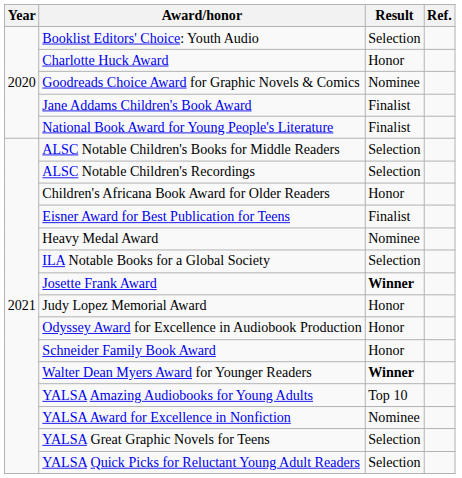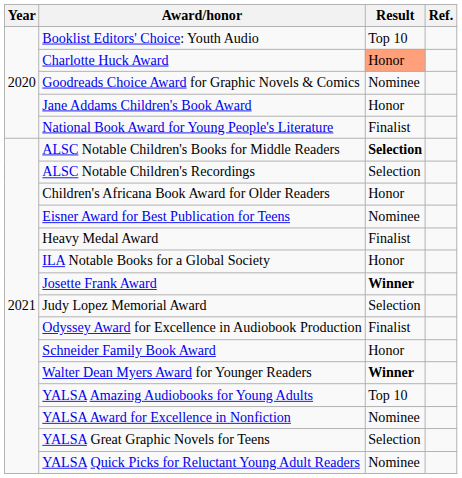 <table class="wikitable">
 <tr>
 <th>Year</th>
 <th>Award/honor</th>
 <th>Result</th>
 <th>Ref.</th>
 </tr>
 <tr>
 <td rowspan="5">2020</td>
 <td><a href='#'>Booklist Editors' Choice</a>: Youth Audio</td>
-<td>Selection</td>
+<td>Top 10</td>
 <td></td>
 </tr>
 <tr>
 <td><a href='#'>Charlotte Huck Award</a></td>
-<td>Honor</td>
+<td style="background: lightsalmon;">Honor</td>
 <td></td>
 </tr>
 <tr>
 <td><a href='#'>Goodreads Choice Award</a> for Graphic Novels & Comics</td>
 <td>Nominee</td>
 <td></td>
 </tr>
 <tr>
 <td><a href='#'>Jane Addams Children's Book Award</a></td>
-<td>Finalist</td>
+<td>Honor</td>
 <td></td>
 </tr>
 <tr>
 <td><a href='#'>National Book Award for Young People's Literature</a></td>
 <td>Finalist</td>
 <td></td>
 </tr>
 <tr>
 <td rowspan="15">2021</td>
 <td><a href='#'>ALSC</a> Notable Children's Books for Middle Readers</td>
-<td>Selection</td>
+<td><strong>Selection</strong></td>
 <td></td>
 </tr>
 <tr>
 <td><a href='#'>ALSC</a> Notable Children's Recordings</td>
 <td>Selection</td>
 <td></td>
 </tr>
 <tr>
 <td>Children's Africana Book Award for Older Readers</td>
 <td>Honor</td>
 <td></td>
 </tr>
 <tr>
 <td><a href='#'>Eisner Award for Best Publication for Teens</a></td>
+<td>Nominee</td>
+<td></td>
+</tr>
+<tr>
+<td>Heavy Medal Award</td>
 <td>Finalist</td>
 <td></td>
 </tr>
 <tr>
-<td>Heavy Medal Award</td>
-<td>Nominee</td>
-<td></td>
-</tr>
-<tr>
 <td><a href='#'>ILA</a> Notable Books for a Global Society</td>
-<td>Selection</td>
+<td>Honor</td>
 <td></td>
 </tr>
 <tr>
 <td><a href='#'>Josette Frank Award</a></td>
 <td><strong>Winner</strong></td>
 <td></td>
 </tr>
 <tr>
 <td>Judy Lopez Memorial Award</td>
-<td>Honor</td>
+<td>Selection</td>
 <td></td>
 </tr>
 <tr>
 <td><a href='#'>Odyssey Award</a> for Excellence in Audiobook Production</td>
-<td>Honor</td>
+<td>Finalist</td>
 <td></td>
 </tr>
 <tr>
 <td><a href='#'>Schneider Family Book Award</a></td>
 <td>Honor</td>
 <td></td>
 </tr>
 <tr>
 <td><a href='#'>Walter Dean Myers Award</a> for Younger Readers</td>
 <td><strong>Winner</strong></td>
 <td></td>
 </tr>
 <tr>
 <td><a href='#'>YALSA</a> <a href='#'>Amazing Audiobooks for Young Adults</a></td>
 <td>Top 10</td>
 <td></td>
 </tr>
 <tr>
 <td><a href='#'>YALSA Award for Excellence in Nonfiction</a></td>
 <td>Nominee</td>
 <td></td>
 </tr>
 <tr>
 <td><a href='#'>YALSA</a> Great Graphic Novels for Teens</td>
 <td>Selection</td>
 <td></td>
 </tr>
 <tr>
 <td><a href='#'>YALSA</a> <a href='#'>Quick Picks for Reluctant Young Adult Readers</a></td>
-<td>Selection</td>
+<td>Nominee</td>
 <td></td>
 </tr>
 </table>
